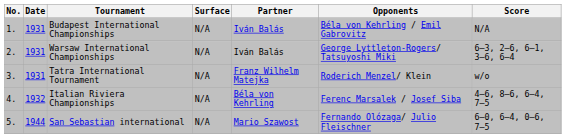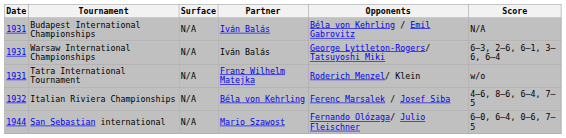 <table class="wikitable">
 <tr>
-<th>No.</th>
 <th>Date</th>
 <th>Tournament</th>
 <th>Surface</th>
 <th>Partner</th>
 <th>Opponents</th>
 <th>Score</th>
 </tr>
 <tr bgcolor=silver>
-<td>1.</td>
 <td><a href='#'>1931</a></td>
 <td>Budapest International Championships</td>
 <td>N/A</td>
 <td> <a href='#'>Iván Balás</a></td>
 <td> <a href='#'>Béla von Kehrling</a> /  <a href='#'>Emil Gabrovitz</a></td>
 <td>N/A</td>
 </tr>
 <tr bgcolor=silver>
-<td>2.</td>
 <td><a href='#'>1931</a></td>
 <td>Warsaw International Championships</td>
 <td>N/A</td>
 <td> Iván Balás</td>
 <td> <a href='#'>George Lyttleton-Rogers</a>/ <a href='#'>Tatsuyoshi Miki</a></td>
 <td>6–3, 2–6, 6–1, 3–6, 6–4</td>
 </tr>
 <tr bgcolor=silver>
-<td>3.</td>
 <td><a href='#'>1931</a></td>
 <td>Tatra International Tournament</td>
 <td>N/A</td>
 <td> <a href='#'>Franz Wilhelm Matejka</a></td>
 <td> <a href='#'>Roderich Menzel</a>/ Klein</td>
 <td>w/o</td>
 </tr>
 <tr bgcolor=silver>
-<td>4.</td>
 <td><a href='#'>1932</a></td>
 <td>Italian Riviera Championships</td>
 <td>N/A</td>
 <td> <a href='#'>Béla von Kehrling</a></td>
 <td> <a href='#'>Ferenc Marsalek</a> /  <a href='#'>Josef Siba</a></td>
 <td>4–6, 8–6, 6–4, 7–5</td>
 </tr>
 <tr bgcolor=silver>
-<td>5.</td>
 <td><a href='#'>1944</a></td>
 <td><a href='#'>San Sebastian</a> international</td>
 <td>N/A</td>
 <td> <a href='#'>Mario Szawost</a></td>
 <td> <a href='#'>Fernando Olózaga</a>/  <a href='#'>Julio Fleischner</a></td>
 <td>6–0, 6–4, 0–6, 7–5</td>
 </tr>
 </table>
